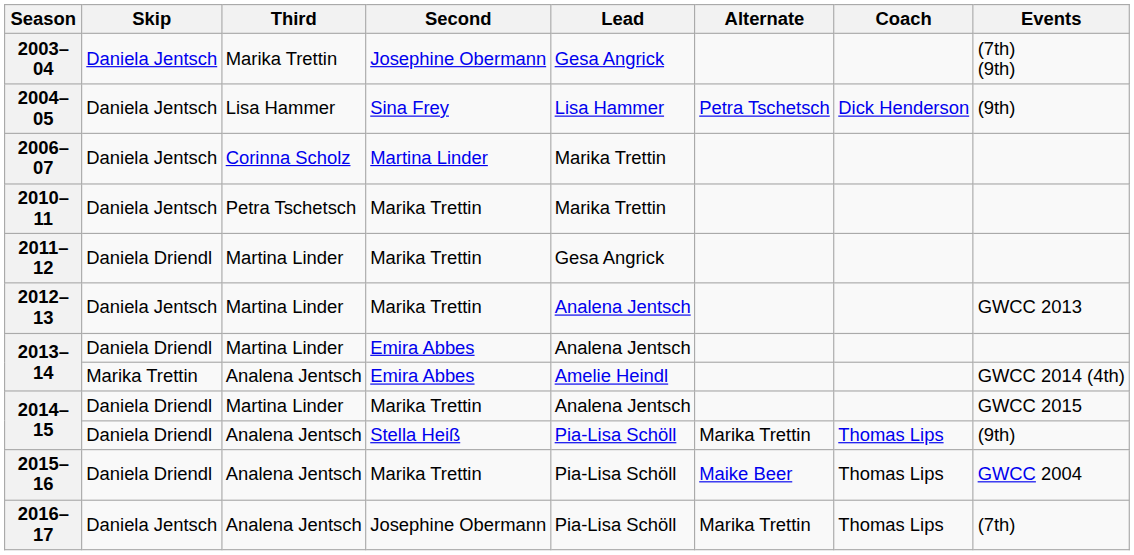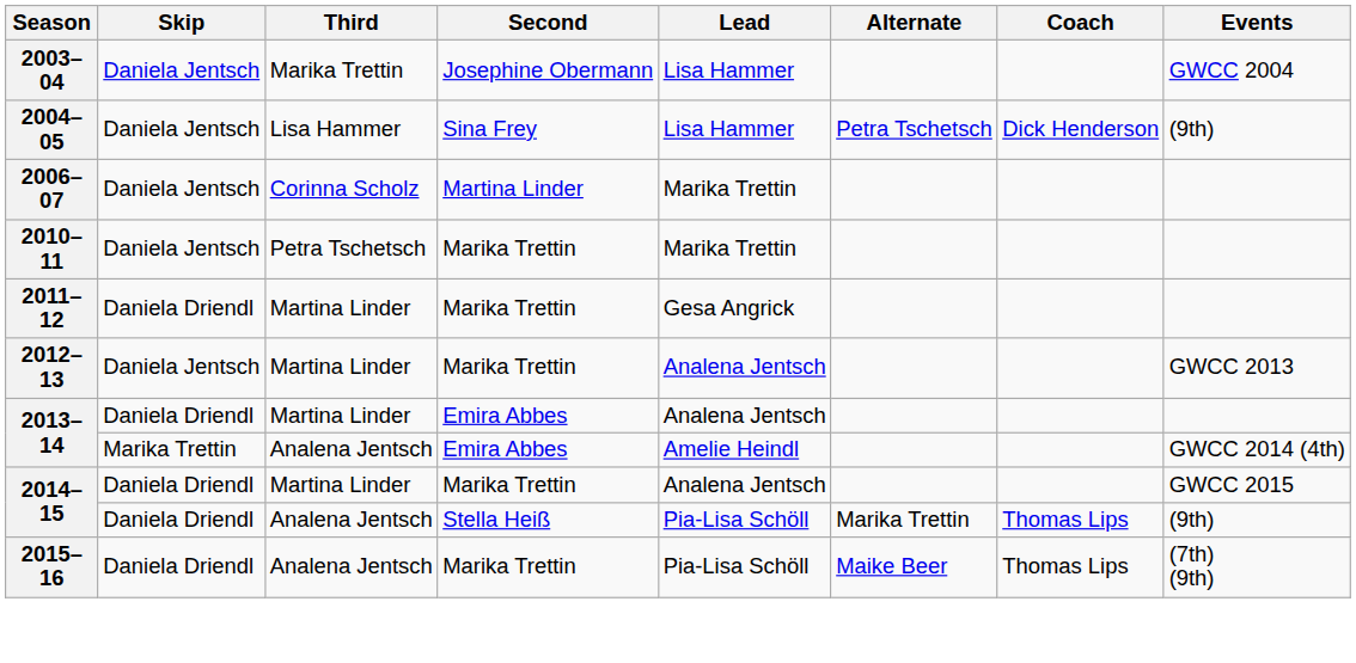 <table class="wikitable">
 <tr>
 <th scope="col" width=60>Season</th>
 <th scope="col">Skip</th>
 <th scope="col">Third</th>
 <th scope="col">Second</th>
 <th scope="col">Lead</th>
 <th scope="col">Alternate</th>
 <th scope="col">Coach</th>
 <th scope="col">Events</th>
 </tr>
 <tr>
 <th scope="row">2003–04</th>
 <td><a href='#'>Daniela Jentsch</a></td>
 <td>Marika Trettin</td>
 <td><a href='#'>Josephine Obermann</a></td>
-<td><a href='#'>Gesa Angrick</a></td>
+<td><a href='#'>Lisa Hammer</a></td>
 <td></td>
 <td></td>
-<td> (7th)<br> (9th)</td>
+<td><a href='#'>GWCC</a> 2004 </td>
 </tr>
 <tr>
 <th scope="row">2004–05</th>
 <td>Daniela Jentsch</td>
 <td>Lisa Hammer</td>
 <td><a href='#'>Sina Frey</a></td>
 <td><a href='#'>Lisa Hammer</a></td>
 <td><a href='#'>Petra Tschetsch</a></td>
 <td><a href='#'>Dick Henderson</a></td>
 <td> (9th)</td>
 </tr>
 <tr>
 <th scope="row">2006–07</th>
 <td>Daniela Jentsch</td>
 <td><a href='#'>Corinna Scholz</a></td>
 <td><a href='#'>Martina Linder</a></td>
 <td>Marika Trettin</td>
 <td></td>
 <td></td>
 <td></td>
 </tr>
 <tr>
 <th scope="row">2010–11</th>
 <td>Daniela Jentsch</td>
 <td>Petra Tschetsch</td>
 <td>Marika Trettin</td>
 <td>Marika Trettin</td>
 <td></td>
 <td></td>
 <td></td>
 </tr>
 <tr>
 <th scope="row">2011–12</th>
 <td>Daniela Driendl</td>
 <td>Martina Linder</td>
 <td>Marika Trettin</td>
 <td>Gesa Angrick</td>
 <td></td>
 <td></td>
 <td></td>
 </tr>
 <tr>
 <th scope="row">2012–13</th>
 <td>Daniela Jentsch</td>
 <td>Martina Linder</td>
 <td>Marika Trettin</td>
 <td><a href='#'>Analena Jentsch</a></td>
 <td></td>
 <td></td>
 <td>GWCC 2013 </td>
 </tr>
 <tr>
 <th scope="row" rowspan=2>2013–14</th>
 <td>Daniela Driendl</td>
 <td>Martina Linder</td>
 <td><a href='#'>Emira Abbes</a></td>
 <td>Analena Jentsch</td>
 <td></td>
 <td></td>
 <td></td>
 </tr>
 <tr>
 <td>Marika Trettin</td>
 <td>Analena Jentsch</td>
 <td><a href='#'>Emira Abbes</a></td>
 <td><a href='#'>Amelie Heindl</a></td>
 <td></td>
 <td></td>
 <td>GWCC 2014 (4th)</td>
 </tr>
 <tr>
 <th scope="row" rowspan=2>2014–15</th>
 <td>Daniela Driendl</td>
 <td>Martina Linder</td>
 <td>Marika Trettin</td>
 <td>Analena Jentsch</td>
 <td></td>
 <td></td>
 <td>GWCC 2015 </td>
 </tr>
 <tr>
 <td>Daniela Driendl</td>
 <td>Analena Jentsch</td>
 <td><a href='#'>Stella Heiß</a></td>
 <td><a href='#'>Pia-Lisa Schöll</a></td>
 <td>Marika Trettin</td>
 <td><a href='#'>Thomas Lips</a></td>
 <td> (9th)</td>
 </tr>
 <tr>
 <th scope="row">2015–16</th>
 <td>Daniela Driendl</td>
 <td>Analena Jentsch</td>
 <td>Marika Trettin</td>
 <td>Pia-Lisa Schöll</td>
 <td><a href='#'>Maike Beer</a></td>
 <td>Thomas Lips</td>
-<td><a href='#'>GWCC</a> 2004 </td>
-</tr>
-<tr>
-<th scope="row">2016–17</th>
-<td>Daniela Jentsch</td>
-<td>Analena Jentsch</td>
-<td>Josephine Obermann</td>
-<td>Pia-Lisa Schöll</td>
-<td>Marika Trettin</td>
-<td>Thomas Lips</td>
-<td> (7th)</td>
+<td> (7th)<br> (9th)</td>
 </tr>
 </table>
